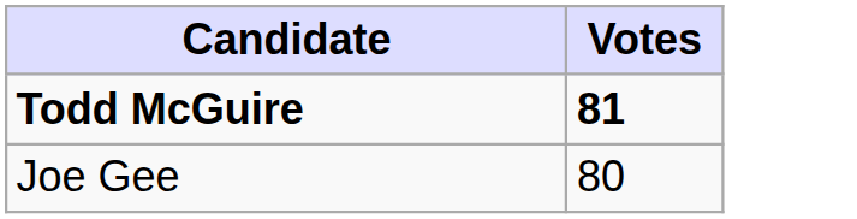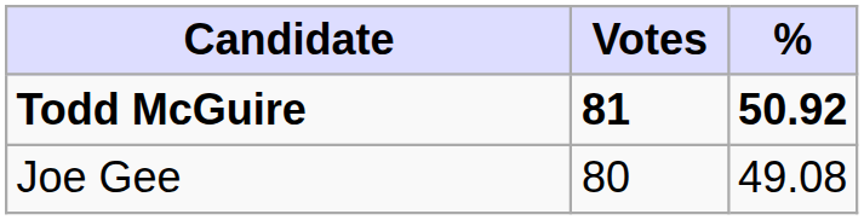 <table class="wikitable">
 <tr>
 <th style="background:#ddf; width:200px;">Candidate</th>
 <th style="background:#ddf; width:50px;">Votes</th>
+<th style="background:#ddf; width:30px;">%</th>
 </tr>
 <tr>
 <td><strong>Todd McGuire</strong></td>
 <td><strong>81</strong></td>
+<td><strong>50.92</strong></td>
 </tr>
 <tr>
 <td>Joe Gee</td>
 <td>80</td>
+<td>49.08</td>
 </tr>
 </table>
